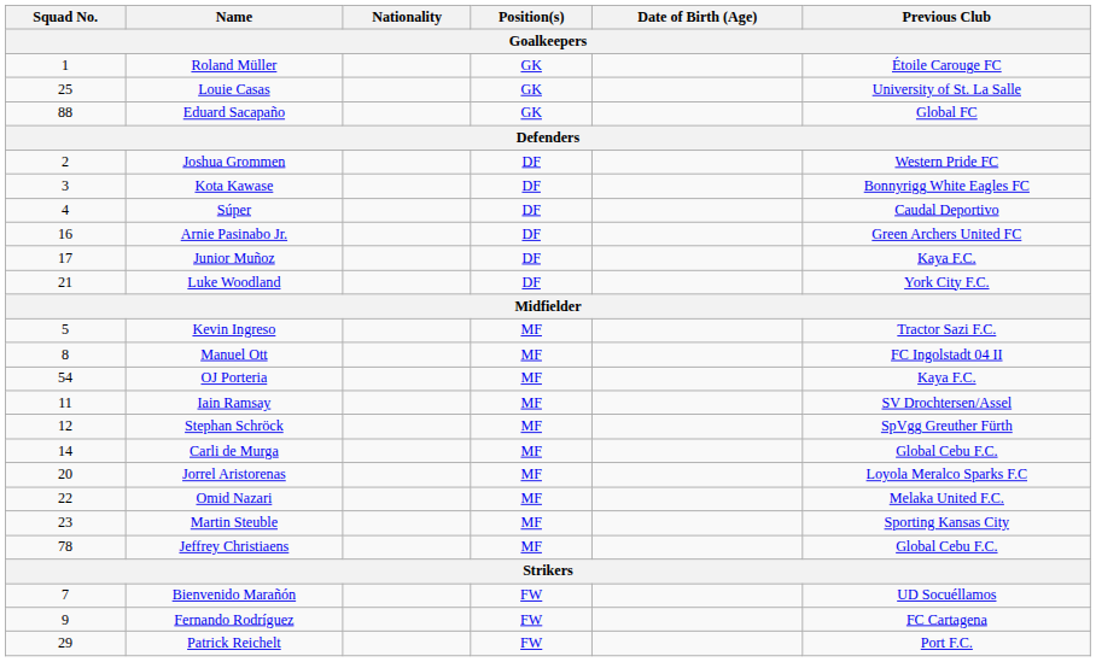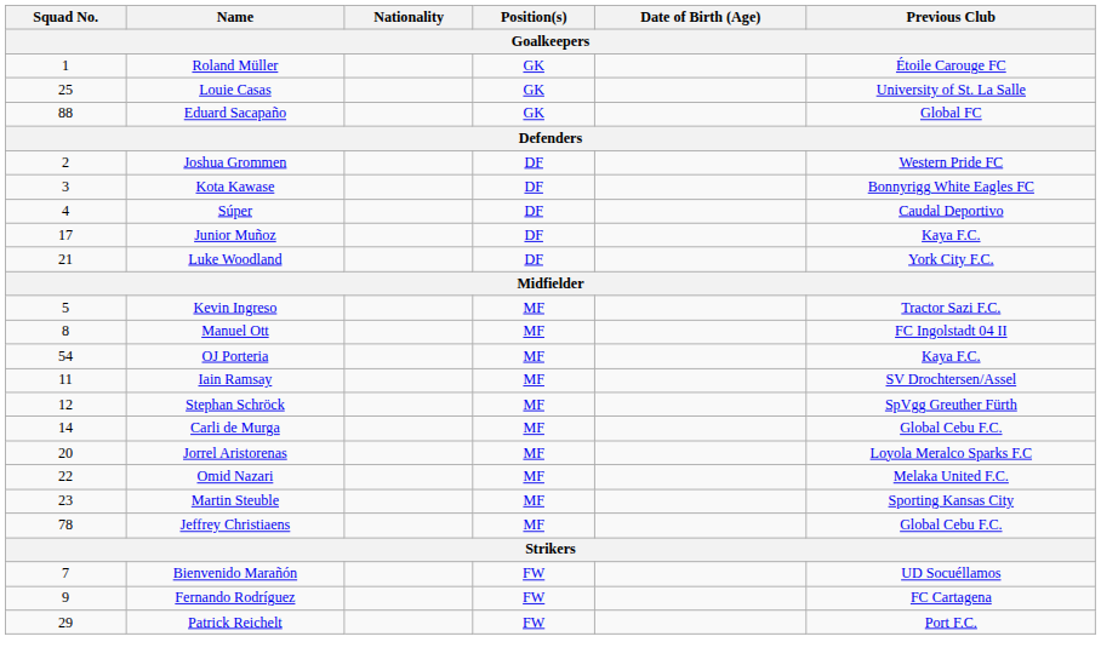 <table class="wikitable" style="text-align:center; font-size:85%; width:80%;">
 <tr>
 <th>Squad No.</th>
 <th>Name</th>
 <th>Nationality</th>
 <th>Position(s)</th>
 <th>Date of Birth (Age)</th>
 <th>Previous Club</th>
 </tr>
 <tr>
 <th colspan=6>Goalkeepers</th>
 </tr>
 <tr>
 <td>1</td>
 <td><a href='#'>Roland Müller</a></td>
 <td></td>
 <td><a href='#'>GK</a></td>
 <td></td>
 <td><a href='#'>Étoile Carouge FC</a></td>
 </tr>
 <tr>
 <td>25</td>
 <td><a href='#'>Louie Casas</a></td>
 <td></td>
 <td><a href='#'>GK</a></td>
 <td></td>
 <td><a href='#'>University of St. La Salle</a></td>
 </tr>
 <tr>
 <td>88</td>
 <td><a href='#'>Eduard Sacapaño</a></td>
 <td></td>
 <td><a href='#'>GK</a></td>
 <td></td>
 <td><a href='#'>Global FC</a></td>
 </tr>
 <tr>
 <th colspan=6>Defenders</th>
 </tr>
 <tr>
 <td>2</td>
 <td><a href='#'>Joshua Grommen</a></td>
 <td></td>
 <td><a href='#'>DF</a></td>
 <td></td>
 <td><a href='#'>Western Pride FC</a></td>
 </tr>
 <tr>
 <td>3</td>
 <td><a href='#'>Kota Kawase</a></td>
 <td></td>
 <td><a href='#'>DF</a></td>
 <td></td>
 <td><a href='#'>Bonnyrigg White Eagles FC</a></td>
 </tr>
 <tr>
 <td>4</td>
 <td><a href='#'>Súper</a></td>
 <td></td>
 <td><a href='#'>DF</a></td>
 <td></td>
 <td><a href='#'>Caudal Deportivo</a></td>
-</tr>
-<tr>
-<td>16</td>
-<td><a href='#'>Arnie Pasinabo Jr.</a></td>
-<td></td>
-<td><a href='#'>DF</a></td>
-<td></td>
-<td><a href='#'>Green Archers United FC</a></td>
 </tr>
 <tr>
 <td>17</td>
 <td><a href='#'>Junior Muñoz</a></td>
 <td></td>
 <td><a href='#'>DF</a></td>
 <td></td>
 <td><a href='#'>Kaya F.C.</a></td>
 </tr>
 <tr>
 <td>21</td>
 <td><a href='#'>Luke Woodland</a></td>
 <td></td>
 <td><a href='#'>DF</a></td>
 <td></td>
 <td><a href='#'>York City F.C.</a></td>
 </tr>
 <tr>
 <th colspan=6>Midfielder</th>
 </tr>
 <tr>
 <td>5</td>
 <td><a href='#'>Kevin Ingreso</a></td>
 <td></td>
 <td><a href='#'>MF</a></td>
 <td></td>
 <td><a href='#'>Tractor Sazi F.C.</a></td>
 </tr>
 <tr>
 <td>8</td>
 <td><a href='#'>Manuel Ott</a></td>
 <td></td>
 <td><a href='#'>MF</a></td>
 <td></td>
 <td><a href='#'>FC Ingolstadt 04 II</a></td>
 </tr>
 <tr>
 <td>54</td>
 <td><a href='#'>OJ Porteria</a></td>
 <td></td>
 <td><a href='#'>MF</a></td>
 <td></td>
 <td><a href='#'>Kaya F.C.</a></td>
 </tr>
 <tr>
 <td>11</td>
 <td><a href='#'>Iain Ramsay</a></td>
 <td></td>
 <td><a href='#'>MF</a></td>
 <td></td>
 <td><a href='#'>SV Drochtersen/Assel</a></td>
 </tr>
 <tr>
 <td>12</td>
 <td><a href='#'>Stephan Schröck</a></td>
 <td></td>
 <td><a href='#'>MF</a></td>
 <td></td>
 <td><a href='#'>SpVgg Greuther Fürth</a></td>
 </tr>
 <tr>
 <td>14</td>
 <td><a href='#'>Carli de Murga</a></td>
 <td></td>
 <td><a href='#'>MF</a></td>
 <td></td>
 <td><a href='#'>Global Cebu F.C.</a></td>
 </tr>
 <tr>
 <td>20</td>
 <td><a href='#'>Jorrel Aristorenas</a></td>
 <td></td>
 <td><a href='#'>MF</a></td>
 <td></td>
 <td><a href='#'>Loyola Meralco Sparks F.C</a></td>
 </tr>
 <tr>
 <td>22</td>
 <td><a href='#'>Omid Nazari</a></td>
 <td></td>
 <td><a href='#'>MF</a></td>
 <td></td>
 <td><a href='#'>Melaka United F.C.</a></td>
 </tr>
 <tr>
 <td>23</td>
 <td><a href='#'>Martin Steuble</a></td>
 <td></td>
 <td><a href='#'>MF</a></td>
 <td></td>
 <td><a href='#'>Sporting Kansas City</a></td>
 </tr>
 <tr>
 <td>78</td>
 <td><a href='#'>Jeffrey Christiaens</a></td>
 <td></td>
 <td><a href='#'>MF</a></td>
 <td></td>
 <td><a href='#'>Global Cebu F.C.</a></td>
 </tr>
 <tr>
 <th colspan=6>Strikers</th>
 </tr>
 <tr>
 <td>7</td>
 <td><a href='#'>Bienvenido Marañón</a></td>
 <td></td>
 <td><a href='#'>FW</a></td>
 <td></td>
 <td><a href='#'>UD Socuéllamos</a></td>
 </tr>
 <tr>
 <td>9</td>
 <td><a href='#'>Fernando Rodríguez</a></td>
 <td></td>
 <td><a href='#'>FW</a></td>
 <td></td>
 <td><a href='#'>FC Cartagena</a></td>
 </tr>
 <tr>
 <td>29</td>
 <td><a href='#'>Patrick Reichelt</a></td>
 <td></td>
 <td><a href='#'>FW</a></td>
 <td></td>
 <td><a href='#'>Port F.C.</a></td>
 </tr>
 </table>
